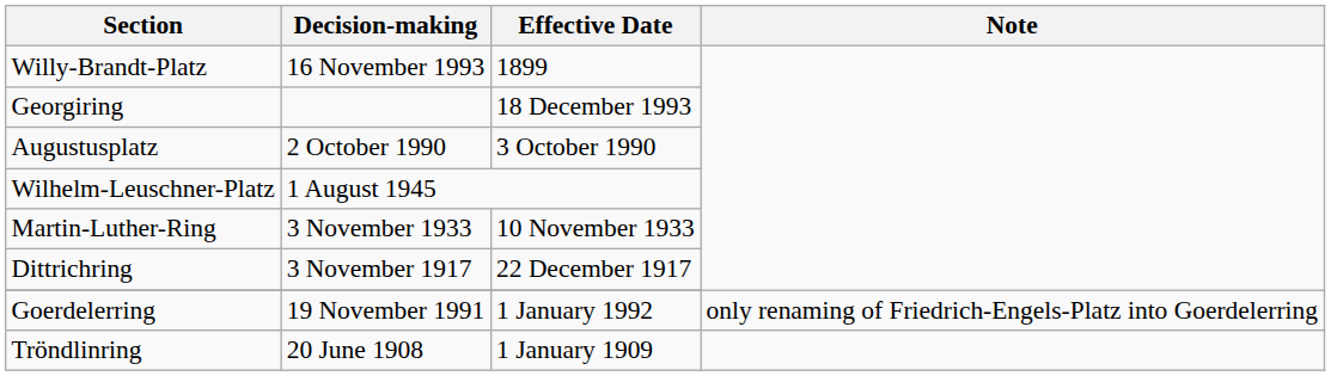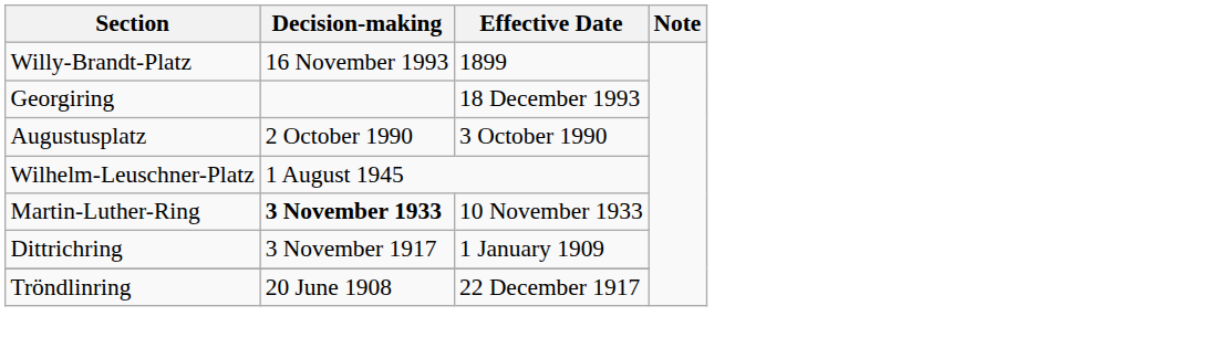 <table class="wikitable sortable">
 <tr>
 <th>Section</th>
 <th>Decision-making</th>
 <th>Effective Date</th>
 <th>Note</th>
 </tr>
 <tr>
 <td>Willy-Brandt-Platz</td>
 <td>16 November 1993</td>
 <td>1899</td>
 </tr>
 <tr>
 <td>Georgiring</td>
 <td></td>
 <td>18 December 1993</td>
 </tr>
 <tr>
 <td>Augustusplatz</td>
 <td>2 October 1990</td>
 <td>3 October 1990</td>
 </tr>
 <tr>
 <td>Wilhelm-Leuschner-Platz</td>
 <td colspan="2">1 August 1945</td>
 </tr>
 <tr>
 <td>Martin-Luther-Ring</td>
-<td>3 November 1933</td>
+<td><strong>3 November 1933</strong></td>
 <td>10 November 1933</td>
 </tr>
 <tr>
 <td>Dittrichring</td>
 <td>3 November 1917</td>
-<td>22 December 1917</td>
+<td>1 January 1909</td>
 </tr>
 <tr>
 </tr>
 <tr>
-<td>Goerdelerring</td>
-<td>19 November 1991</td>
-<td>1 January 1992</td>
-<td>only renaming of Friedrich-Engels-Platz into Goerdelerring</td>
-</tr>
-<tr>
 <td>Tröndlinring</td>
 <td>20 June 1908</td>
-<td>1 January 1909</td>
+<td>22 December 1917</td>
 </tr>
 </table>
